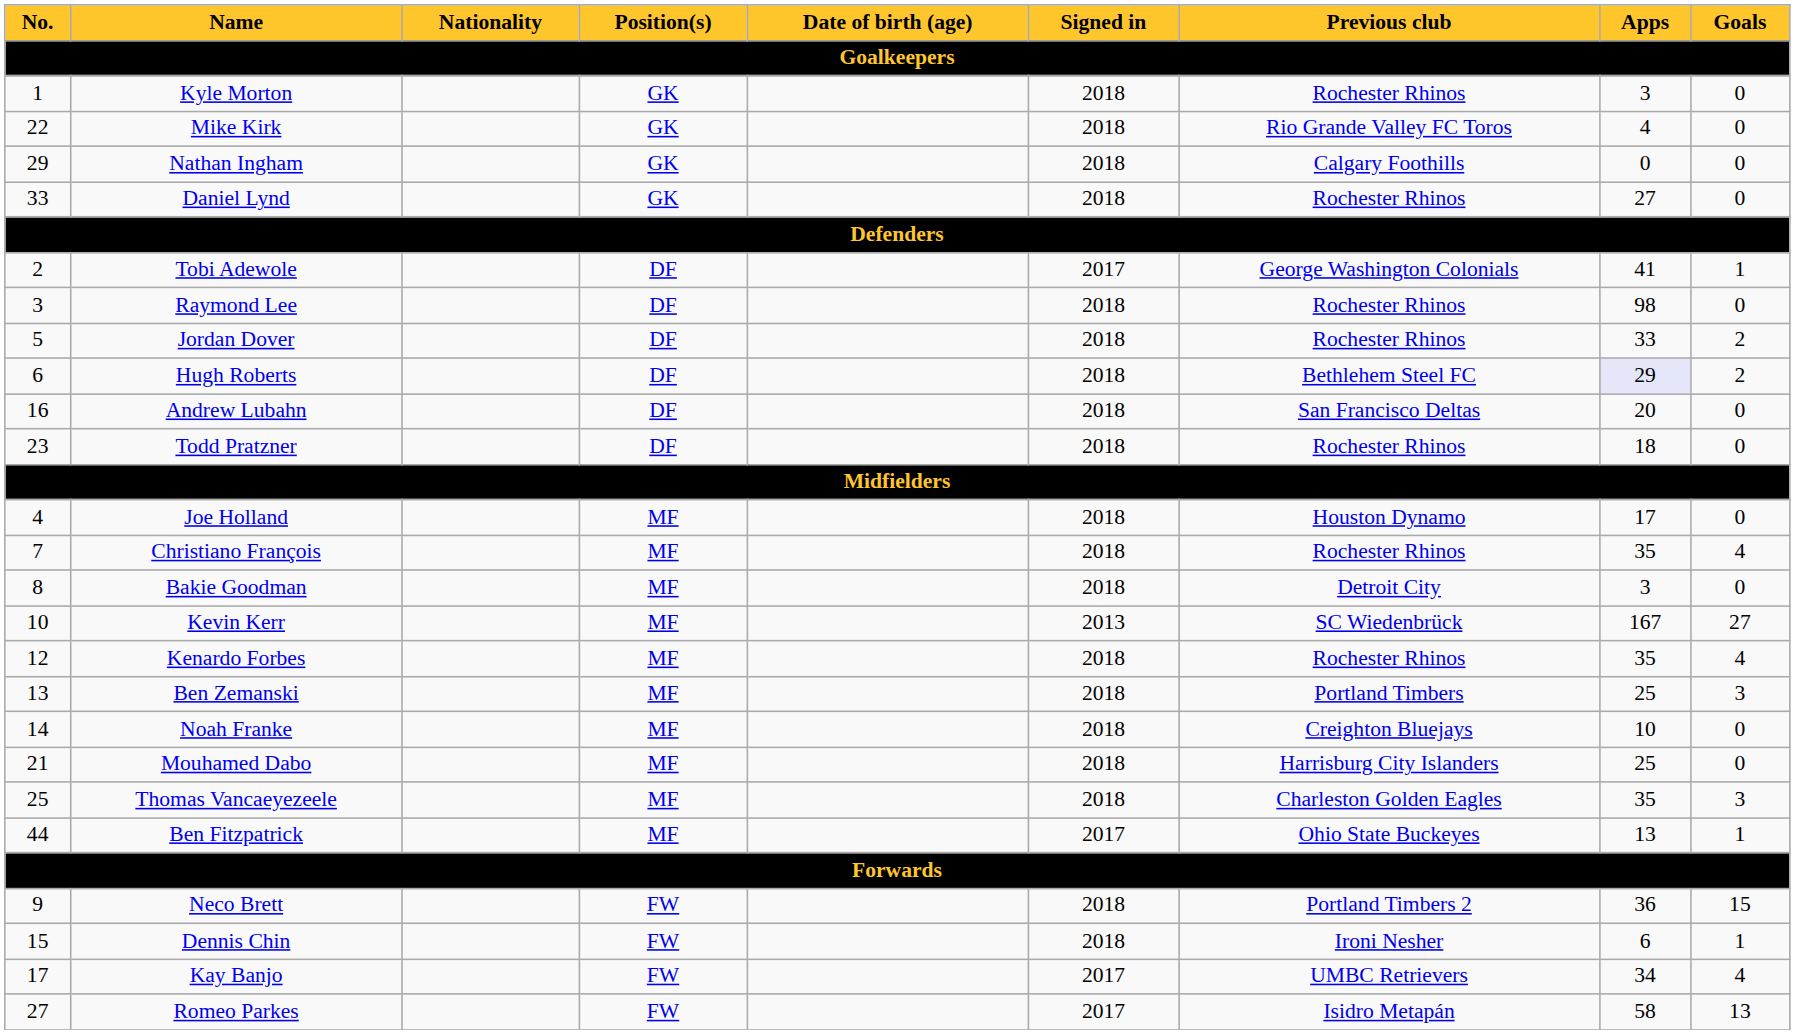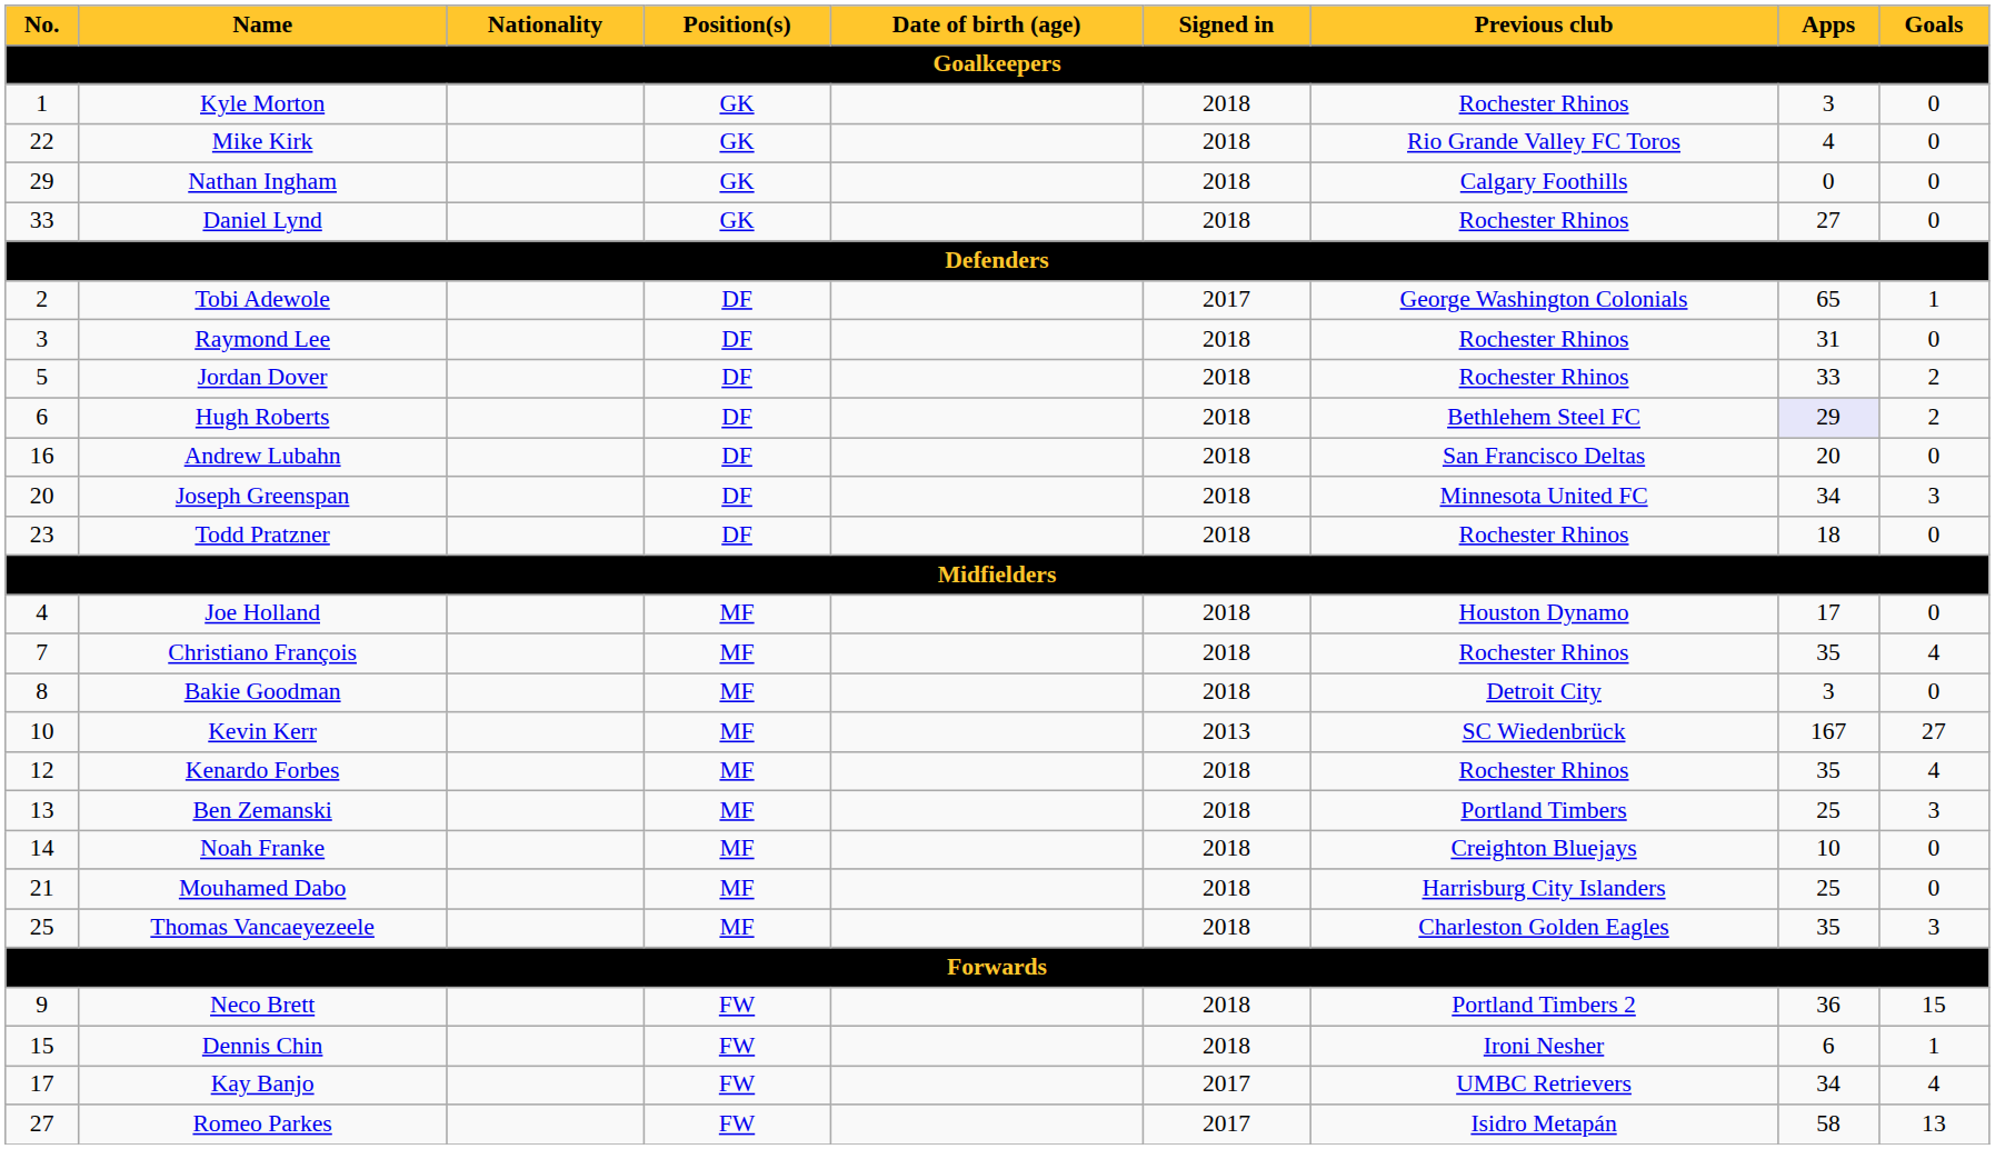 <table class="wikitable" style="text-align:center; font-size:86%; width:90%;">
 <tr>
 <th style="background:#FFC62C; color:black; text-align:center;">No.</th>
 <th style="background:#FFC62C; color:black; text-align:center;">Name</th>
 <th style="background:#FFC62C; color:black; text-align:center;">Nationality</th>
 <th style="background:#FFC62C; color:black; text-align:center;">Position(s)</th>
 <th style="background:#FFC62C; color:black; text-align:center;">Date of birth (age)</th>
 <th style="background:#FFC62C; color:black; text-align:center;">Signed in</th>
 <th style="background:#FFC62C; color:black; text-align:center;">Previous club</th>
 <th style="background:#FFC62C; color:black; text-align:center;">Apps</th>
 <th style="background:#FFC62C; color:black; text-align:center;">Goals</th>
 </tr>
 <tr>
 <th colspan=9 style="background:black; color:#FFC62C; text-align:center;">Goalkeepers</th>
 </tr>
 <tr>
 <td>1</td>
 <td><a href='#'>Kyle Morton</a></td>
 <td></td>
 <td><a href='#'>GK</a></td>
 <td></td>
 <td>2018</td>
 <td> <a href='#'>Rochester Rhinos</a></td>
 <td>3</td>
 <td>0</td>
 </tr>
 <tr>
 <td>22</td>
 <td><a href='#'>Mike Kirk</a></td>
 <td></td>
 <td><a href='#'>GK</a></td>
 <td></td>
 <td>2018</td>
 <td> <a href='#'>Rio Grande Valley FC Toros</a></td>
 <td>4</td>
 <td>0</td>
 </tr>
 <tr>
 <td>29</td>
 <td><a href='#'>Nathan Ingham</a></td>
 <td></td>
 <td><a href='#'>GK</a></td>
 <td></td>
 <td>2018</td>
 <td> <a href='#'>Calgary Foothills</a></td>
 <td>0</td>
 <td>0</td>
 </tr>
 <tr>
 <td>33</td>
 <td><a href='#'>Daniel Lynd</a></td>
 <td></td>
 <td><a href='#'>GK</a></td>
 <td></td>
 <td>2018</td>
 <td> <a href='#'>Rochester Rhinos</a></td>
 <td>27</td>
 <td>0</td>
 </tr>
 <tr>
 <th colspan=9 style="background:black; color:#FFC62C; text-align:center;">Defenders</th>
 </tr>
 <tr>
 <td>2</td>
 <td><a href='#'>Tobi Adewole</a></td>
 <td></td>
 <td><a href='#'>DF</a></td>
 <td></td>
 <td>2017</td>
 <td> <a href='#'>George Washington Colonials</a></td>
-<td>41</td>
+<td>65</td>
 <td>1</td>
 </tr>
 <tr>
 <td>3</td>
 <td><a href='#'>Raymond Lee</a></td>
 <td></td>
 <td><a href='#'>DF</a></td>
 <td></td>
 <td>2018</td>
 <td> <a href='#'>Rochester Rhinos</a></td>
-<td>98</td>
+<td>31</td>
 <td>0</td>
 </tr>
 <tr>
 <td>5</td>
 <td><a href='#'>Jordan Dover</a></td>
 <td></td>
 <td><a href='#'>DF</a></td>
 <td></td>
 <td>2018</td>
 <td> <a href='#'>Rochester Rhinos</a></td>
 <td>33</td>
 <td>2</td>
 </tr>
 <tr>
 <td>6</td>
 <td><a href='#'>Hugh Roberts</a></td>
 <td></td>
 <td><a href='#'>DF</a></td>
 <td></td>
 <td>2018</td>
 <td> <a href='#'>Bethlehem Steel FC</a></td>
 <td style="background: lavender;">29</td>
 <td>2</td>
 </tr>
 <tr>
 <td>16</td>
 <td><a href='#'>Andrew Lubahn</a></td>
 <td></td>
 <td><a href='#'>DF</a></td>
 <td></td>
 <td>2018</td>
 <td> <a href='#'>San Francisco Deltas</a></td>
 <td>20</td>
 <td>0</td>
+</tr>
+<tr>
+<td>20</td>
+<td><a href='#'>Joseph Greenspan</a></td>
+<td></td>
+<td><a href='#'>DF</a></td>
+<td></td>
+<td>2018</td>
+<td> <a href='#'>Minnesota United FC</a></td>
+<td>34</td>
+<td>3</td>
 </tr>
 <tr>
 <td>23</td>
 <td><a href='#'>Todd Pratzner</a></td>
 <td></td>
 <td><a href='#'>DF</a></td>
 <td></td>
 <td>2018</td>
 <td> <a href='#'>Rochester Rhinos</a></td>
 <td>18</td>
 <td>0</td>
 </tr>
 <tr>
 <th colspan=9 style="background:black; color:#FFC62C; text-align:center;">Midfielders</th>
 </tr>
 <tr>
 <td>4</td>
 <td><a href='#'>Joe Holland</a></td>
 <td></td>
 <td><a href='#'>MF</a></td>
 <td></td>
 <td>2018</td>
 <td> <a href='#'>Houston Dynamo</a></td>
 <td>17</td>
 <td>0</td>
 </tr>
 <tr>
 <td>7</td>
 <td><a href='#'>Christiano François</a></td>
 <td></td>
 <td><a href='#'>MF</a></td>
 <td></td>
 <td>2018</td>
 <td> <a href='#'>Rochester Rhinos</a></td>
 <td>35</td>
 <td>4</td>
 </tr>
 <tr>
 <td>8</td>
 <td><a href='#'>Bakie Goodman</a></td>
 <td></td>
 <td><a href='#'>MF</a></td>
 <td></td>
 <td>2018</td>
 <td> <a href='#'>Detroit City</a></td>
 <td>3</td>
 <td>0</td>
 </tr>
 <tr>
 <td>10</td>
 <td><a href='#'>Kevin Kerr</a></td>
 <td></td>
 <td><a href='#'>MF</a></td>
 <td></td>
 <td>2013</td>
 <td> <a href='#'>SC Wiedenbrück</a></td>
 <td>167</td>
 <td>27</td>
 </tr>
 <tr>
 <td>12</td>
 <td><a href='#'>Kenardo Forbes</a></td>
 <td></td>
 <td><a href='#'>MF</a></td>
 <td></td>
 <td>2018</td>
 <td> <a href='#'>Rochester Rhinos</a></td>
 <td>35</td>
 <td>4</td>
 </tr>
 <tr>
 <td>13</td>
 <td><a href='#'>Ben Zemanski</a></td>
 <td></td>
 <td><a href='#'>MF</a></td>
 <td></td>
 <td>2018</td>
 <td> <a href='#'>Portland Timbers</a></td>
 <td>25</td>
 <td>3</td>
 </tr>
 <tr>
 <td>14</td>
 <td><a href='#'>Noah Franke</a></td>
 <td></td>
 <td><a href='#'>MF</a></td>
 <td></td>
 <td>2018</td>
 <td> <a href='#'>Creighton Bluejays</a></td>
 <td>10</td>
 <td>0</td>
 </tr>
 <tr>
 <td>21</td>
 <td><a href='#'>Mouhamed Dabo</a></td>
 <td></td>
 <td><a href='#'>MF</a></td>
 <td></td>
 <td>2018</td>
 <td> <a href='#'>Harrisburg City Islanders</a></td>
 <td>25</td>
 <td>0</td>
 </tr>
 <tr>
 <td>25</td>
 <td><a href='#'>Thomas Vancaeyezeele</a></td>
 <td></td>
 <td><a href='#'>MF</a></td>
 <td></td>
 <td>2018</td>
 <td> <a href='#'>Charleston Golden Eagles</a></td>
 <td>35</td>
 <td>3</td>
 </tr>
 <tr>
-<td>44</td>
-<td><a href='#'>Ben Fitzpatrick</a></td>
-<td></td>
-<td><a href='#'>MF</a></td>
-<td></td>
-<td>2017</td>
-<td> <a href='#'>Ohio State Buckeyes</a></td>
-<td>13</td>
-<td>1</td>
-</tr>
-<tr>
 <th colspan=9 style="background:black; color:#FFC62C; text-align:center;">Forwards</th>
 </tr>
 <tr>
 <td>9</td>
 <td><a href='#'>Neco Brett</a></td>
 <td></td>
 <td><a href='#'>FW</a></td>
 <td></td>
 <td>2018</td>
 <td> <a href='#'>Portland Timbers 2</a></td>
 <td>36</td>
 <td>15</td>
 </tr>
 <tr>
 <td>15</td>
 <td><a href='#'>Dennis Chin</a></td>
 <td></td>
 <td><a href='#'>FW</a></td>
 <td></td>
 <td>2018</td>
 <td> <a href='#'>Ironi Nesher</a></td>
 <td>6</td>
 <td>1</td>
 </tr>
 <tr>
 <td>17</td>
 <td><a href='#'>Kay Banjo</a></td>
 <td></td>
 <td><a href='#'>FW</a></td>
 <td></td>
 <td>2017</td>
 <td> <a href='#'>UMBC Retrievers</a></td>
 <td>34</td>
 <td>4</td>
 </tr>
 <tr>
 <td>27</td>
 <td><a href='#'>Romeo Parkes</a></td>
 <td></td>
 <td><a href='#'>FW</a></td>
 <td></td>
 <td>2017</td>
 <td> <a href='#'>Isidro Metapán</a></td>
 <td>58</td>
 <td>13</td>
 </tr>
 </table>
